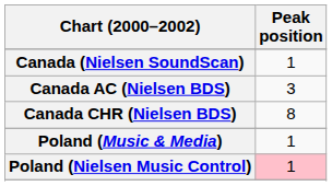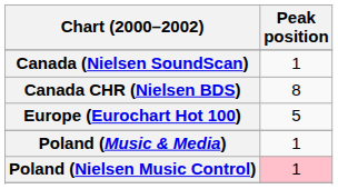 <table class="wikitable sortable plainrowheaders">
 <tr>
 <th>Chart (2000–2002)</th>
 <th>Peak<br>position</th>
 </tr>
 <tr>
 </tr>
 <tr>
 </tr>
 <tr>
 </tr>
 <tr>
 <th scope="row">Canada (<a href='#'>Nielsen SoundScan</a>)</th>
 <td align="center">1</td>
 </tr>
 <tr>
-<th scope="row">Canada AC (<a href='#'>Nielsen BDS</a>)</th>
-<td align="center">3</td>
+<th scope="row">Canada CHR (<a href='#'>Nielsen BDS</a>)</th>
+<td align="center">8</td>
 </tr>
 <tr>
-<th scope="row">Canada CHR (<a href='#'>Nielsen BDS</a>)</th>
-<td align="center">8</td>
+<th scope="row">Europe (<a href='#'>Eurochart Hot 100</a>)</th>
+<td align="center">5</td>
 </tr>
 <tr>
 </tr>
 <tr>
 </tr>
 <tr>
 </tr>
 <tr>
 </tr>
 <tr>
 <th scope="row">Poland (<em><a href='#'>Music & Media</a></em>)</th>
 <td align="center">1</td>
 </tr>
 <tr>
 <th scope="row">Poland (<a href='#'>Nielsen Music Control</a>)</th>
 <td align="center" style="background: pink;">1</td>
 </tr>
 <tr>
 </tr>
 <tr>
 </tr>
 <tr>
 </tr>
 <tr>
 </tr>
 <tr>
 </tr>
 <tr>
 </tr>
 <tr>
 </tr>
 <tr>
 </tr>
 </table>
